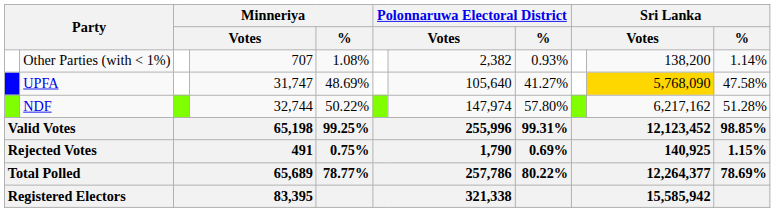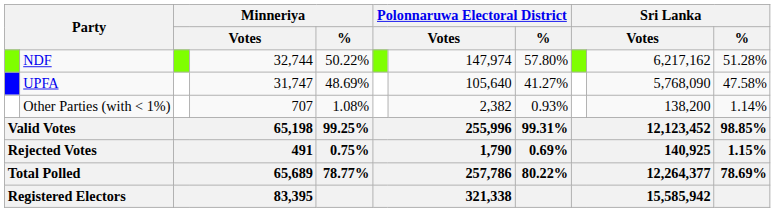 <table class="wikitable">
 <tr>
 <th colspan="2" width="144px"rowspan="2">Party</th>
 <th colspan="3" width="216px">Minneriya</th>
 <th colspan="3" width="216px"><a href='#'>Polonnaruwa Electoral District</a></th>
 <th colspan="3" width="216px">Sri Lanka</th>
 </tr>
 <tr>
 <th colspan="2" width="144px">Votes</th>
 <th>%</th>
 <th colspan="2" width="144px">Votes</th>
 <th>%</th>
 <th colspan="2" width="144px">Votes</th>
 <th>%</th>
 </tr>
 <tr>
+<td style="background-color:chartreuse;" width="10px"></td>
+<td style="text-align:left;"><a href='#'>NDF</a></td>
+<td style="background-color:chartreuse;" width="10px"></td>
+<td style="text-align:right;">32,744</td>
+<td style="text-align:right;">50.22%</td>
+<td style="background-color:chartreuse;" width="10px"></td>
+<td style="text-align:right;">147,974</td>
+<td style="text-align:right;">57.80%</td>
+<td style="background-color:chartreuse;" width="10px"></td>
+<td style="text-align:right;">6,217,162</td>
+<td style="text-align:right;">51.28%</td>
+</tr>
+<tr>
+<td style="background-color:blue;" width="10px"></td>
+<td style="text-align:left;"><a href='#'>UPFA</a></td>
+<td style="background-color:white;" width="10px"></td>
+<td style="text-align:right;">31,747</td>
+<td style="text-align:right;">48.69%</td>
+<td style="background-color:white;" width="10px"></td>
+<td style="text-align:right;">105,640</td>
+<td style="text-align:right;">41.27%</td>
+<td style="background-color:white;" width="10px"></td>
+<td style="text-align:right;">5,768,090</td>
+<td style="text-align:right;">47.58%</td>
+</tr>
+<tr>
 <td style="background-color:white;" width="10px"></td>
 <td style="text-align:left;">Other Parties (with < 1%)</td>
 <td style="background-color:white;" width="10px"></td>
 <td style="text-align:right;">707</td>
 <td style="text-align:right;">1.08%</td>
 <td style="background-color:white;" width="10px"></td>
 <td style="text-align:right;">2,382</td>
 <td style="text-align:right;">0.93%</td>
 <td style="background-color:white;" width="10px"></td>
 <td style="text-align:right;">138,200</td>
 <td style="text-align:right;">1.14%</td>
-</tr>
-<tr>
-<td style="background-color:blue;" width="10px"></td>
-<td style="text-align:left;"><a href='#'>UPFA</a></td>
-<td style="background-color:white;" width="10px"></td>
-<td style="text-align:right;">31,747</td>
-<td style="text-align:right;">48.69%</td>
-<td style="background-color:white;" width="10px"></td>
-<td style="text-align:right;">105,640</td>
-<td style="text-align:right;">41.27%</td>
-<td style="background-color:white;" width="10px"></td>
-<td style="background: gold; text-align:right;">5,768,090</td>
-<td style="text-align:right;">47.58%</td>
-</tr>
-<tr>
-<td style="background-color:chartreuse;" width="10px"></td>
-<td style="text-align:left;"><a href='#'>NDF</a></td>
-<td style="background-color:chartreuse;" width="10px"></td>
-<td style="text-align:right;">32,744</td>
-<td style="text-align:right;">50.22%</td>
-<td style="background-color:chartreuse;" width="10px"></td>
-<td style="text-align:right;">147,974</td>
-<td style="text-align:right;">57.80%</td>
-<td style="background-color:chartreuse;" width="10px"></td>
-<td style="text-align:right;">6,217,162</td>
-<td style="text-align:right;">51.28%</td>
 </tr>
 <tr>
 <th colspan="2" width="144px"style="text-align:left;">Valid Votes</th>
 <th style="text-align:right;"colspan="2" width="144px">65,198</th>
 <th style="text-align:right;">99.25%</th>
 <th style="text-align:right;"colspan="2" width="144px">255,996</th>
 <th style="text-align:right;">99.31%</th>
 <th style="text-align:right;"colspan="2" width="144px">12,123,452</th>
 <th style="text-align:right;">98.85%</th>
 </tr>
 <tr>
 <th colspan="2" width="144px"style="text-align:left;">Rejected Votes</th>
 <th style="text-align:right;"colspan="2" width="144px">491</th>
 <th style="text-align:right;">0.75%</th>
 <th style="text-align:right;"colspan="2" width="144px">1,790</th>
 <th style="text-align:right;">0.69%</th>
 <th style="text-align:right;"colspan="2" width="144px">140,925</th>
 <th style="text-align:right;">1.15%</th>
 </tr>
 <tr>
 <th colspan="2" width="144px"style="text-align:left;">Total Polled</th>
 <th style="text-align:right;"colspan="2" width="144px">65,689</th>
 <th style="text-align:right;">78.77%</th>
 <th style="text-align:right;"colspan="2" width="144px">257,786</th>
 <th style="text-align:right;">80.22%</th>
 <th style="text-align:right;"colspan="2" width="144px">12,264,377</th>
 <th style="text-align:right;">78.69%</th>
 </tr>
 <tr>
 <th colspan="2" width="144px"style="text-align:left;">Registered Electors</th>
 <th style="text-align:right;"colspan="2" width="144px">83,395</th>
 <th></th>
 <th style="text-align:right;"colspan="2" width="144px">321,338</th>
 <th></th>
 <th style="text-align:right;"colspan="2" width="144px">15,585,942</th>
 <th></th>
 </tr>
 </table>
